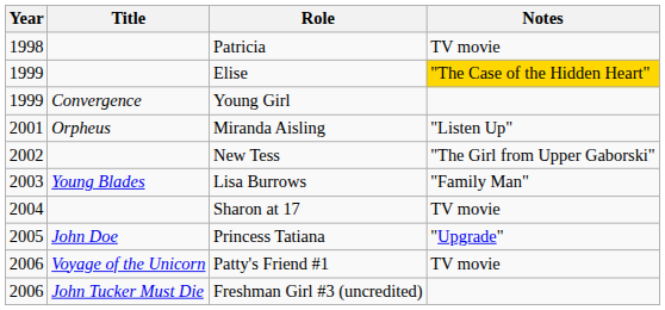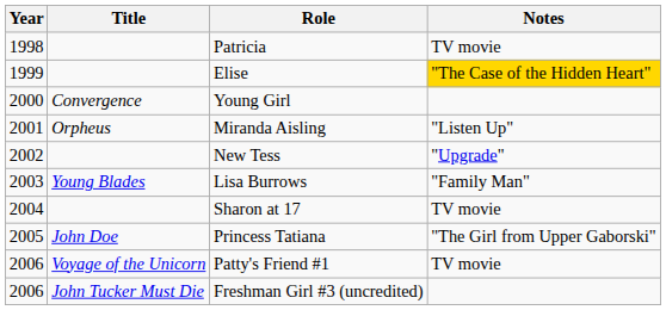 <table class="wikitable sortable">
 <tr>
 <th>Year</th>
 <th>Title</th>
 <th>Role</th>
 <th class="unsortable">Notes</th>
 </tr>
 <tr>
 <td>1998</td>
 <td><em></em></td>
 <td>Patricia</td>
 <td>TV movie</td>
 </tr>
 <tr>
 <td>1999</td>
 <td><em></em></td>
 <td>Elise</td>
 <td style="background: gold;">"The Case of the Hidden Heart"</td>
 </tr>
 <tr>
-<td>1999</td>
+<td>2000</td>
 <td><em>Convergence</em></td>
 <td>Young Girl</td>
 <td></td>
 </tr>
 <tr>
 <td>2001</td>
 <td><em>Orpheus</em></td>
 <td>Miranda Aisling</td>
 <td>"Listen Up"</td>
 </tr>
 <tr>
 <td>2002</td>
 <td><em></em></td>
 <td>New Tess</td>
-<td>"The Girl from Upper Gaborski"</td>
+<td>"<a href='#'>Upgrade</a>"</td>
 </tr>
 <tr>
 <td>2003</td>
 <td><em><a href='#'>Young Blades</a></em></td>
 <td>Lisa Burrows</td>
 <td>"Family Man"</td>
 </tr>
 <tr>
 <td>2004</td>
 <td><em></em></td>
 <td>Sharon at 17</td>
 <td>TV movie</td>
 </tr>
 <tr>
 <td>2005</td>
 <td><em><a href='#'>John Doe</a></em></td>
 <td>Princess Tatiana</td>
-<td>"<a href='#'>Upgrade</a>"</td>
+<td>"The Girl from Upper Gaborski"</td>
 </tr>
 <tr>
 <td>2006</td>
 <td><em><a href='#'>Voyage of the Unicorn</a></em></td>
 <td>Patty's Friend #1</td>
 <td>TV movie</td>
 </tr>
 <tr>
 <td>2006</td>
 <td><em><a href='#'>John Tucker Must Die</a></em></td>
 <td>Freshman Girl #3 (uncredited)</td>
 <td></td>
 </tr>
 </table>
